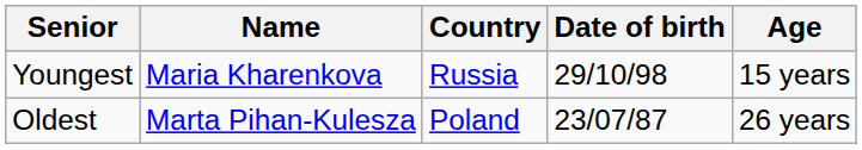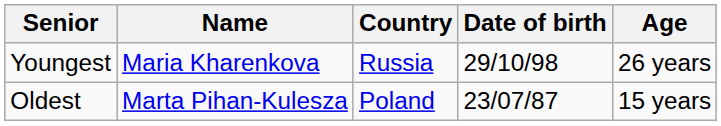 <table class="wikitable">
 <tr>
 <th>Senior</th>
 <th>Name</th>
 <th>Country</th>
 <th>Date of birth</th>
 <th>Age</th>
 </tr>
 <tr>
 <td>Youngest</td>
 <td><a href='#'>Maria Kharenkova</a></td>
 <td> <a href='#'>Russia</a></td>
 <td>29/10/98</td>
-<td>15 years</td>
+<td>26 years</td>
 </tr>
 <tr>
 <td>Oldest</td>
 <td><a href='#'>Marta Pihan-Kulesza</a></td>
 <td>  <a href='#'>Poland</a></td>
 <td>23/07/87</td>
-<td>26 years</td>
+<td>15 years</td>
 </tr>
 </table>
